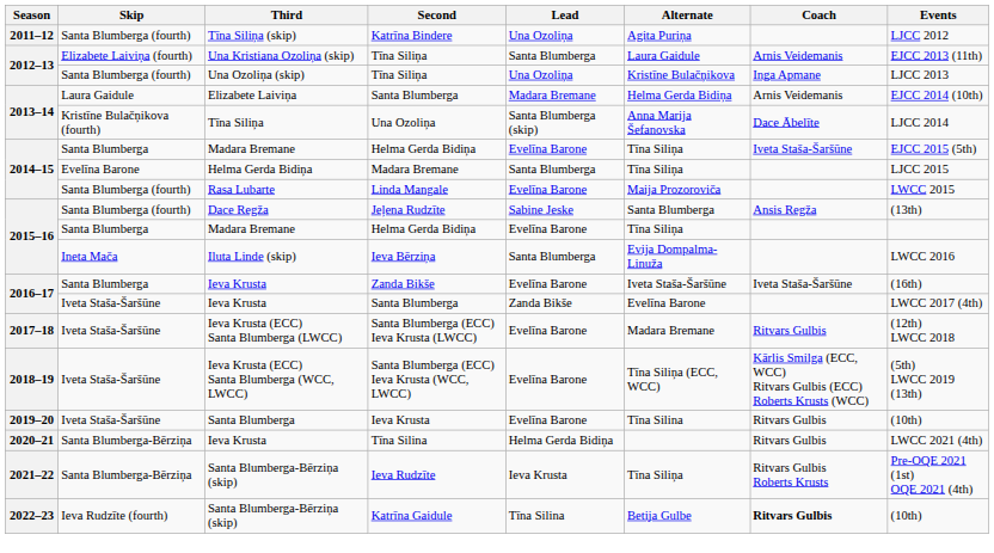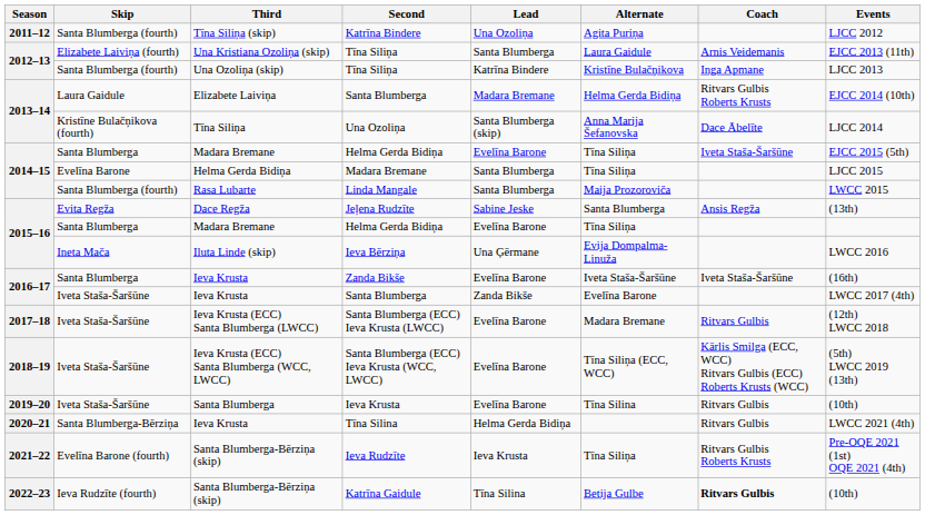 <table class="wikitable">
 <tr>
 <th scope="col" width=60>Season</th>
 <th scope="col">Skip</th>
 <th scope="col">Third</th>
 <th scope="col">Second</th>
 <th scope="col">Lead</th>
 <th scope="col">Alternate</th>
 <th scope="col">Coach</th>
 <th scope="col">Events</th>
 </tr>
 <tr>
 <th scope="row">2011–12</th>
 <td>Santa Blumberga (fourth)</td>
 <td><a href='#'>Tīna Siliņa</a> (skip)</td>
 <td><a href='#'>Katrīna Bindere</a></td>
 <td><a href='#'>Una Ozoliņa</a></td>
 <td><a href='#'>Agita Puriņa</a></td>
 <td></td>
 <td><a href='#'>LJCC</a> 2012 </td>
 </tr>
 <tr>
 <th scope="row" rowspan=2>2012–13</th>
 <td><a href='#'>Elizabete Laiviņa</a> (fourth)</td>
 <td><a href='#'>Una Kristiana Ozoliņa</a> (skip)</td>
 <td>Tīna Siliņa</td>
 <td>Santa Blumberga</td>
 <td><a href='#'>Laura Gaidule</a></td>
 <td><a href='#'>Arnis Veidemanis</a></td>
 <td><a href='#'>EJCC 2013</a> (11th)</td>
 </tr>
 <tr>
 <td>Santa Blumberga (fourth)</td>
 <td>Una Ozoliņa (skip)</td>
 <td>Tīna Siliņa</td>
-<td><a href='#'>Una Ozoliņa</a></td>
+<td>Katrīna Bindere</td>
 <td><a href='#'>Kristīne Bulačņikova</a></td>
 <td><a href='#'>Inga Apmane</a></td>
 <td>LJCC 2013 </td>
 </tr>
 <tr>
 <th scope="row" rowspan=2>2013–14</th>
 <td>Laura Gaidule</td>
 <td>Elizabete Laiviņa</td>
 <td>Santa Blumberga</td>
 <td><a href='#'>Madara Bremane</a></td>
 <td><a href='#'>Helma Gerda Bidiņa</a></td>
-<td>Arnis Veidemanis</td>
+<td>Ritvars Gulbis <br> <a href='#'>Roberts Krusts</a></td>
 <td><a href='#'>EJCC 2014</a> (10th)</td>
 </tr>
 <tr>
 <td>Kristīne Bulačņikova (fourth)</td>
 <td>Tīna Siliņa</td>
 <td>Una Ozoliņa</td>
 <td>Santa Blumberga (skip)</td>
 <td><a href='#'>Anna Marija Šefanovska</a></td>
 <td><a href='#'>Dace Ābelīte</a></td>
 <td>LJCC 2014 </td>
 </tr>
 <tr>
 <th scope="row" rowspan=3>2014–15</th>
 <td>Santa Blumberga</td>
 <td>Madara Bremane</td>
 <td>Helma Gerda Bidiņa</td>
 <td><a href='#'>Evelīna Barone</a></td>
 <td>Tīna Siliņa</td>
 <td><a href='#'>Iveta Staša-Šaršūne</a></td>
 <td><a href='#'>EJCC 2015</a> (5th)</td>
 </tr>
 <tr>
 <td>Evelīna Barone</td>
 <td>Helma Gerda Bidiņa</td>
 <td>Madara Bremane</td>
 <td>Santa Blumberga</td>
 <td>Tīna Siliņa</td>
 <td></td>
 <td>LJCC 2015 </td>
 </tr>
 <tr>
 <td>Santa Blumberga (fourth)</td>
 <td><a href='#'>Rasa Lubarte</a></td>
 <td><a href='#'>Linda Mangale</a></td>
-<td><a href='#'>Evelīna Barone</a></td>
+<td>Santa Blumberga</td>
 <td><a href='#'>Maija Prozoroviča</a></td>
 <td></td>
 <td><a href='#'>LWCC</a> 2015 </td>
 </tr>
 <tr>
 <th scope="row" rowspan=3>2015–16</th>
-<td>Santa Blumberga (fourth)</td>
+<td><a href='#'>Evita Regža</a></td>
 <td><a href='#'>Dace Regža</a></td>
 <td><a href='#'>Jeļena Rudzīte</a></td>
 <td><a href='#'>Sabine Jeske</a></td>
 <td>Santa Blumberga</td>
 <td><a href='#'>Ansis Regža</a></td>
 <td> (13th)</td>
 </tr>
 <tr>
 <td>Santa Blumberga</td>
 <td>Madara Bremane</td>
 <td>Helma Gerda Bidiņa</td>
 <td>Evelīna Barone</td>
 <td>Tīna Siliņa</td>
 <td></td>
 <td></td>
 </tr>
 <tr>
 <td><a href='#'>Ineta Mača</a></td>
 <td><a href='#'>Iluta Linde</a> (skip)</td>
 <td><a href='#'>Ieva Bērziņa</a></td>
-<td>Santa Blumberga</td>
+<td>Una Ģērmane</td>
 <td><a href='#'>Evija Dompalma-Linuža</a></td>
 <td></td>
 <td>LWCC 2016 </td>
 </tr>
 <tr>
 <th scope="row" rowspan=2>2016–17</th>
 <td>Santa Blumberga</td>
 <td><a href='#'>Ieva Krusta</a></td>
 <td><a href='#'>Zanda Bikše</a></td>
 <td>Evelīna Barone</td>
 <td>Iveta Staša-Šaršūne</td>
 <td>Iveta Staša-Šaršūne</td>
 <td> (16th)</td>
 </tr>
 <tr>
 <td>Iveta Staša-Šaršūne</td>
 <td>Ieva Krusta</td>
 <td>Santa Blumberga</td>
 <td>Zanda Bikše</td>
 <td>Evelīna Barone</td>
 <td></td>
 <td>LWCC 2017 (4th)</td>
 </tr>
 <tr>
 <th scope="row">2017–18</th>
 <td>Iveta Staša-Šaršūne</td>
 <td>Ieva Krusta (ECC)<br>Santa Blumberga (LWCC)</td>
 <td>Santa Blumberga (ECC)<br>Ieva Krusta (LWCC)</td>
 <td>Evelīna Barone</td>
 <td>Madara Bremane</td>
 <td><a href='#'>Ritvars Gulbis</a></td>
 <td> (12th)<br>LWCC 2018 </td>
 </tr>
 <tr>
 <th scope="row">2018–19</th>
 <td>Iveta Staša-Šaršūne</td>
 <td>Ieva Krusta (ECC)<br>Santa Blumberga (WCC, LWCC)</td>
 <td>Santa Blumberga (ECC)<br>Ieva Krusta (WCC, LWCC)</td>
 <td>Evelīna Barone</td>
 <td>Tīna Siliņa (ECC, WCC)</td>
 <td><a href='#'>Kārlis Smilga</a> (ECC, WCC)<br>Ritvars Gulbis (ECC)<br><a href='#'>Roberts Krusts</a> (WCC)</td>
 <td> (5th)<br>LWCC 2019 <br> (13th)</td>
 </tr>
 <tr>
 <th scope="row">2019–20</th>
 <td>Iveta Staša-Šaršūne</td>
 <td>Santa Blumberga</td>
 <td>Ieva Krusta</td>
 <td>Evelīna Barone</td>
 <td>Tīna Silina</td>
 <td>Ritvars Gulbis</td>
 <td> (10th)</td>
 </tr>
 <tr>
 <th scope="row">2020–21</th>
 <td>Santa Blumberga-Bērziņa</td>
 <td>Ieva Krusta</td>
 <td>Tīna Silina</td>
 <td>Helma Gerda Bidiņa</td>
 <td></td>
 <td>Ritvars Gulbis</td>
 <td>LWCC 2021 (4th)</td>
 </tr>
 <tr>
 <th scope="row">2021–22</th>
-<td>Santa Blumberga-Bērziņa</td>
+<td>Evelīna Barone (fourth)</td>
 <td>Santa Blumberga-Bērziņa (skip)</td>
 <td><a href='#'>Ieva Rudzīte</a></td>
 <td>Ieva Krusta</td>
 <td>Tīna Siliņa</td>
 <td>Ritvars Gulbis <br> <a href='#'>Roberts Krusts</a></td>
 <td><a href='#'>Pre-OQE 2021</a> (1st) <br> <a href='#'>OQE 2021</a> (4th)</td>
 </tr>
 <tr>
 <th scope="row">2022–23</th>
 <td>Ieva Rudzīte (fourth)</td>
 <td>Santa Blumberga-Bērziņa (skip)</td>
 <td><a href='#'>Katrīna Gaidule</a></td>
 <td>Tīna Silina</td>
 <td><a href='#'>Betija Gulbe</a></td>
 <td><strong>Ritvars Gulbis</strong></td>
 <td> (10th)</td>
 </tr>
 </table>
